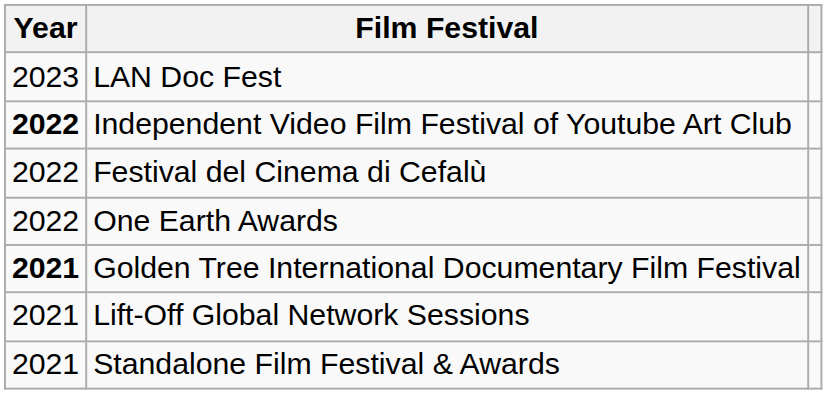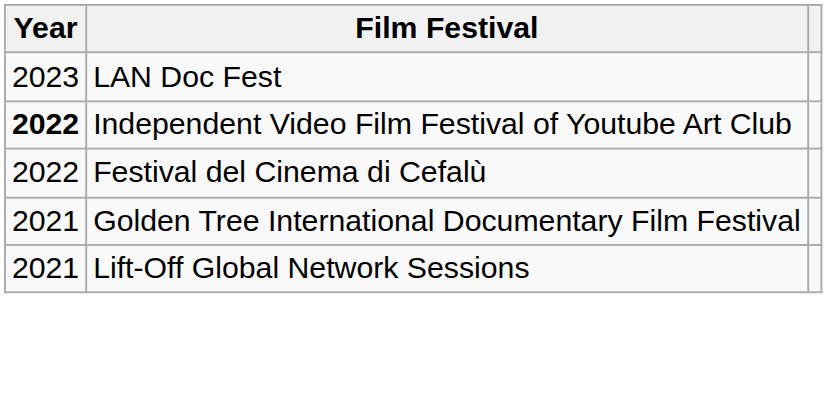 <table class="wikitable sortable">
 <tr>
 <th>Year</th>
 <th>Film Festival</th>
 <th></th>
 </tr>
 <tr>
 <td>2023</td>
 <td>LAN Doc Fest</td>
 <td></td>
 </tr>
 <tr>
 <td><strong>2022</strong></td>
 <td>Independent Video Film Festival of Youtube Art Club</td>
 <td></td>
 </tr>
 <tr>
 <td>2022</td>
 <td>Festival del Cinema di Cefalù</td>
 <td></td>
 </tr>
 <tr>
-<td>2022</td>
-<td>One Earth Awards</td>
-<td></td>
-</tr>
-<tr>
-<td><strong>2021</strong></td>
+<td>2021</td>
 <td>Golden Tree International Documentary Film Festival</td>
 <td></td>
 </tr>
 <tr>
 <td>2021</td>
 <td>Lift-Off Global Network Sessions</td>
 <td></td>
 </tr>
-<tr>
-<td>2021</td>
-<td>Standalone Film Festival & Awards</td>
-<td></td>
-</tr>
 </table>
